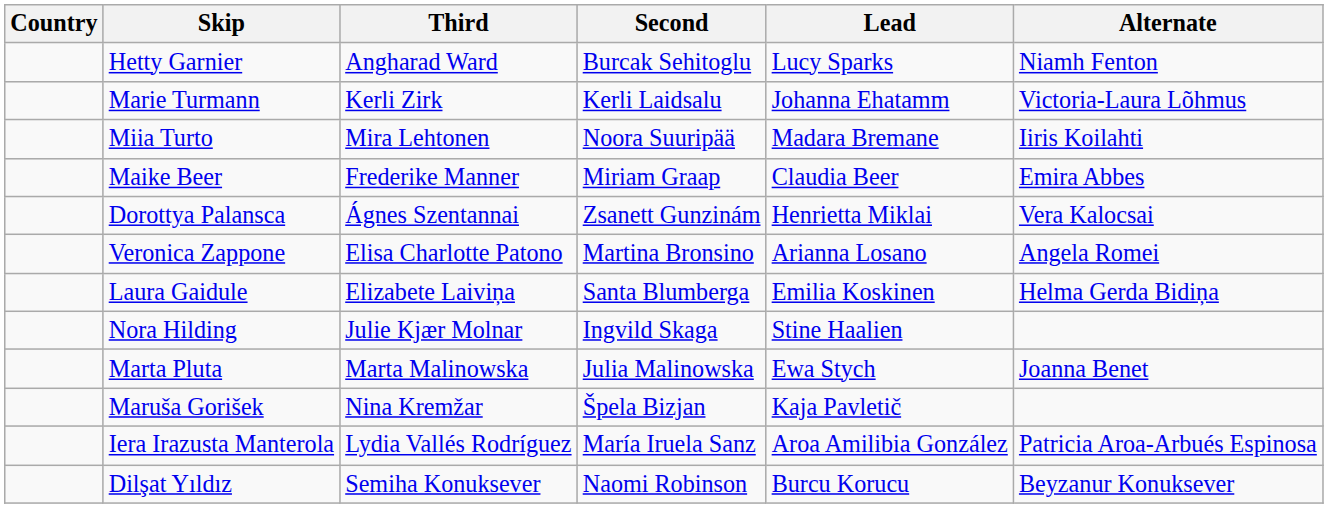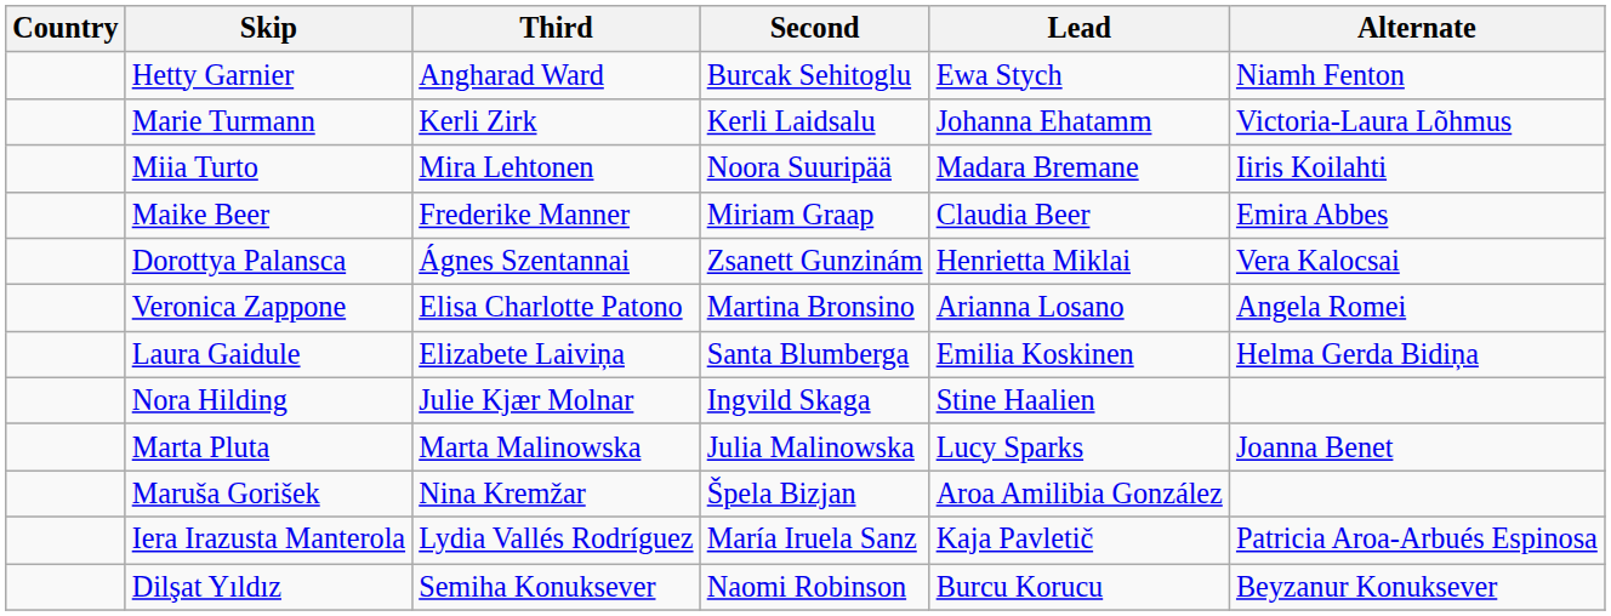 <table class=wikitable>
 <tr>
 <th>Country</th>
 <th>Skip</th>
 <th>Third</th>
 <th>Second</th>
 <th>Lead</th>
 <th>Alternate</th>
 </tr>
 <tr>
 <td></td>
 <td><a href='#'>Hetty Garnier</a></td>
 <td><a href='#'>Angharad Ward</a></td>
 <td><a href='#'>Burcak Sehitoglu</a></td>
-<td><a href='#'>Lucy Sparks</a></td>
+<td><a href='#'>Ewa Stych</a></td>
 <td><a href='#'>Niamh Fenton</a></td>
 </tr>
 <tr>
 <td></td>
 <td><a href='#'>Marie Turmann</a></td>
 <td><a href='#'>Kerli Zirk</a></td>
 <td><a href='#'>Kerli Laidsalu</a></td>
 <td><a href='#'>Johanna Ehatamm</a></td>
 <td><a href='#'>Victoria-Laura Lõhmus</a></td>
 </tr>
 <tr>
 <td></td>
 <td><a href='#'>Miia Turto</a></td>
 <td><a href='#'>Mira Lehtonen</a></td>
 <td><a href='#'>Noora Suuripää</a></td>
 <td><a href='#'>Madara Bremane</a></td>
 <td><a href='#'>Iiris Koilahti</a></td>
 </tr>
 <tr>
 <td></td>
 <td><a href='#'>Maike Beer</a></td>
 <td><a href='#'>Frederike Manner</a></td>
 <td><a href='#'>Miriam Graap</a></td>
 <td><a href='#'>Claudia Beer</a></td>
 <td><a href='#'>Emira Abbes</a></td>
 </tr>
 <tr>
 <td></td>
 <td><a href='#'>Dorottya Palansca</a></td>
 <td><a href='#'>Ágnes Szentannai</a></td>
 <td><a href='#'>Zsanett Gunzinám</a></td>
 <td><a href='#'>Henrietta Miklai</a></td>
 <td><a href='#'>Vera Kalocsai</a></td>
 </tr>
 <tr>
 <td></td>
 <td><a href='#'>Veronica Zappone</a></td>
 <td><a href='#'>Elisa Charlotte Patono</a></td>
 <td><a href='#'>Martina Bronsino</a></td>
 <td><a href='#'>Arianna Losano</a></td>
 <td><a href='#'>Angela Romei</a></td>
 </tr>
 <tr>
 <td></td>
 <td><a href='#'>Laura Gaidule</a></td>
 <td><a href='#'>Elizabete Laiviņa</a></td>
 <td><a href='#'>Santa Blumberga</a></td>
 <td><a href='#'>Emilia Koskinen</a></td>
 <td><a href='#'>Helma Gerda Bidiņa</a></td>
 </tr>
 <tr>
 <td></td>
 <td><a href='#'>Nora Hilding</a></td>
 <td><a href='#'>Julie Kjær Molnar</a></td>
 <td><a href='#'>Ingvild Skaga</a></td>
 <td><a href='#'>Stine Haalien</a></td>
 <td></td>
 </tr>
 <tr>
 <td></td>
 <td><a href='#'>Marta Pluta</a></td>
 <td><a href='#'>Marta Malinowska</a></td>
 <td><a href='#'>Julia Malinowska</a></td>
-<td><a href='#'>Ewa Stych</a></td>
+<td><a href='#'>Lucy Sparks</a></td>
 <td><a href='#'>Joanna Benet</a></td>
 </tr>
 <tr>
 <td></td>
 <td><a href='#'>Maruša Gorišek</a></td>
 <td><a href='#'>Nina Kremžar</a></td>
 <td><a href='#'>Špela Bizjan</a></td>
-<td><a href='#'>Kaja Pavletič</a></td>
+<td><a href='#'>Aroa Amilibia González</a></td>
 <td></td>
 </tr>
 <tr>
 <td></td>
 <td><a href='#'>Iera Irazusta Manterola</a></td>
 <td><a href='#'>Lydia Vallés Rodríguez</a></td>
 <td><a href='#'>María Iruela Sanz</a></td>
-<td><a href='#'>Aroa Amilibia González</a></td>
+<td><a href='#'>Kaja Pavletič</a></td>
 <td><a href='#'>Patricia Aroa-Arbués Espinosa</a></td>
 </tr>
 <tr>
 <td></td>
 <td><a href='#'>Dilşat Yıldız</a></td>
 <td><a href='#'>Semiha Konuksever</a></td>
 <td><a href='#'>Naomi Robinson</a></td>
 <td><a href='#'>Burcu Korucu</a></td>
 <td><a href='#'>Beyzanur Konuksever</a></td>
 </tr>
 </table>
